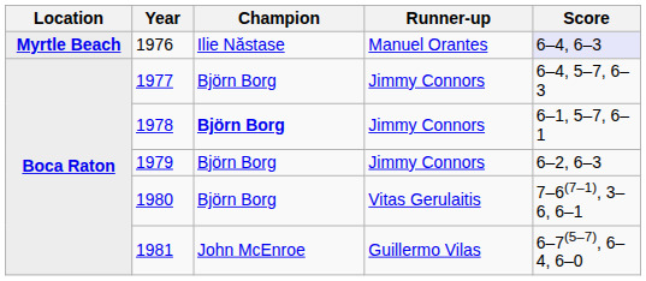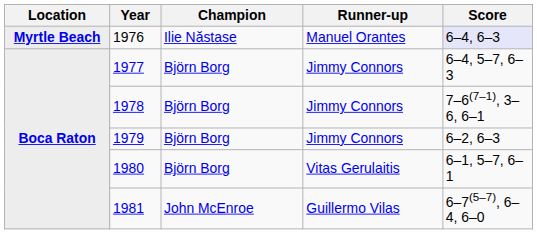 <table class="wikitable">
 <tr>
 <th width=140>Location</th>
 <th width=60>Year</th>
 <th width=200>Champion</th>
 <th width=200>Runner-up</th>
 <th width=125>Score</th>
 </tr>
 <tr>
 <th rowspan="1" style="background:#ededed"><a href='#'>Myrtle Beach</a></th>
 <td>1976</td>
 <td> <a href='#'>Ilie Năstase</a></td>
 <td> <a href='#'>Manuel Orantes</a></td>
 <td style="background: lavender;">6–4, 6–3</td>
 </tr>
 <tr>
 <th rowspan="5" style="background:#ededed"><a href='#'>Boca Raton</a></th>
 <td><a href='#'>1977</a></td>
 <td> <a href='#'>Björn Borg</a></td>
 <td> <a href='#'>Jimmy Connors</a></td>
 <td>6–4, 5–7, 6–3</td>
 </tr>
 <tr>
 <td><a href='#'>1978</a></td>
-<td><strong> <a href='#'>Björn Borg</a></strong></td>
+<td> <a href='#'>Björn Borg</a></td>
 <td> <a href='#'>Jimmy Connors</a></td>
-<td>6–1, 5–7, 6–1</td>
+<td>7–6<sup>(7–1)</sup>, 3–6, 6–1</td>
 </tr>
 <tr>
 <td><a href='#'>1979</a></td>
 <td> <a href='#'>Björn Borg</a></td>
 <td> <a href='#'>Jimmy Connors</a></td>
 <td>6–2, 6–3</td>
 </tr>
 <tr>
 <td><a href='#'>1980</a></td>
 <td> <a href='#'>Björn Borg</a></td>
 <td> <a href='#'>Vitas Gerulaitis</a></td>
-<td>7–6<sup>(7–1)</sup>, 3–6, 6–1</td>
+<td>6–1, 5–7, 6–1</td>
 </tr>
 <tr>
 <td><a href='#'>1981</a></td>
 <td> <a href='#'>John McEnroe</a></td>
 <td> <a href='#'>Guillermo Vilas</a></td>
 <td>6–7<sup>(5–7)</sup>, 6–4, 6–0</td>
 </tr>
 </table>
